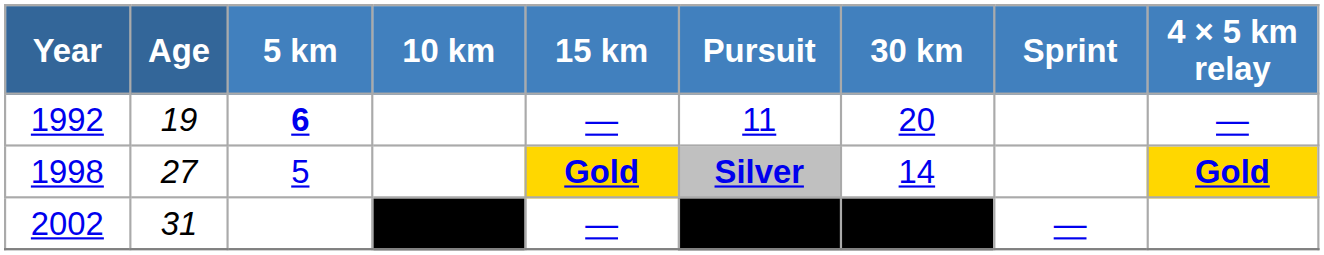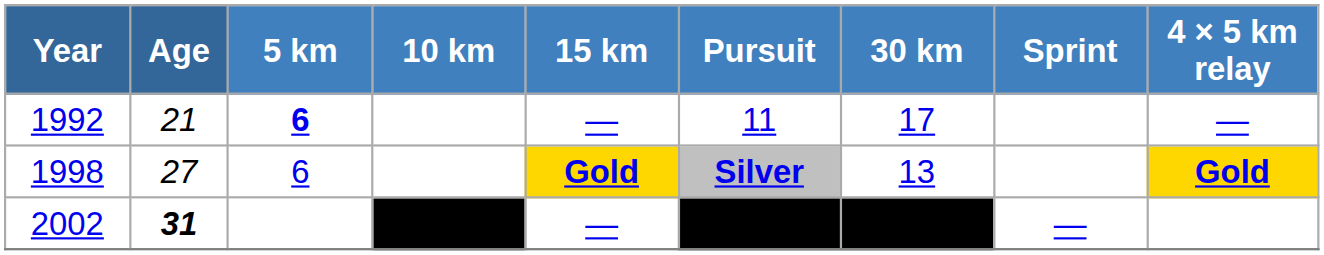 <table class="wikitable" style="font-size:95%; text-align:center; border:grey solid 1px; border-collapse:collapse; background:#ffffff;">
 <tr>
 <th style="background-color:#369; color:white; width:60px;"> Year </th>
 <th style="background-color:#369; color:white; width:40px;"> Age </th>
 <th style="background-color:#4180be; color:white; width:75px;"> 5 km </th>
 <th style="background-color:#4180be; color:white; width:75px;"> 10 km </th>
 <th style="background-color:#4180be; color:white; width:75px;"> 15 km </th>
 <th style="background-color:#4180be; color:white; width:75px;"> Pursuit </th>
 <th style="background-color:#4180be; color:white; width:75px;"> 30 km </th>
 <th style="background-color:#4180be; color:white; width:75px;"> Sprint </th>
 <th style="background-color:#4180be; color:white; width:75px;"> 4 × 5 km <br> relay </th>
 </tr>
 <tr>
 <td><a href='#'>1992</a></td>
-<td><em>19</em></td>
+<td><em>21</em></td>
 <td><strong><a href='#'>6</a></strong></td>
 <td></td>
 <td><a href='#'>—</a></td>
 <td><a href='#'>11</a></td>
-<td><a href='#'>20</a></td>
+<td><a href='#'>17</a></td>
 <td></td>
 <td><a href='#'>—</a></td>
 </tr>
 <tr>
 <td><a href='#'>1998</a></td>
 <td><em>27</em></td>
-<td><a href='#'>5</a></td>
+<td><a href='#'>6</a></td>
 <td></td>
 <td style="background:gold;"><a href='#'><strong>Gold</strong></a></td>
 <td style="background:silver;"><a href='#'><strong>Silver</strong></a></td>
-<td><a href='#'>14</a></td>
+<td><a href='#'>13</a></td>
 <td></td>
 <td style="background:gold;"><a href='#'><strong>Gold</strong></a></td>
 </tr>
 <tr>
 <td><a href='#'>2002</a></td>
-<td><em>31</em></td>
+<td><strong><em>31</em></strong></td>
 <td></td>
 <td style="background:#000; color:#fff;"><a href='#'><span></span></a></td>
 <td><a href='#'>—</a></td>
 <td style="background:#000; color:#fff;"><a href='#'><span></span></a></td>
 <td style="background:#000; color:#fff;"><a href='#'><span></span></a></td>
 <td><a href='#'>—</a></td>
 <td><a href='#'></a></td>
 </tr>
 <tr>
 </tr>
 </table>
